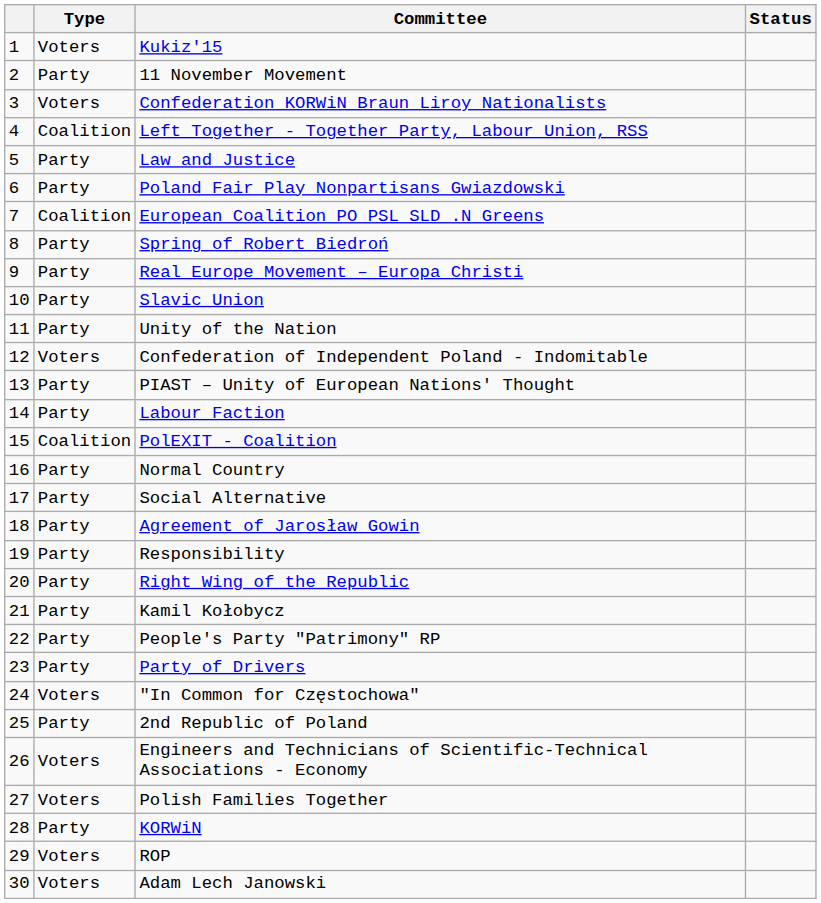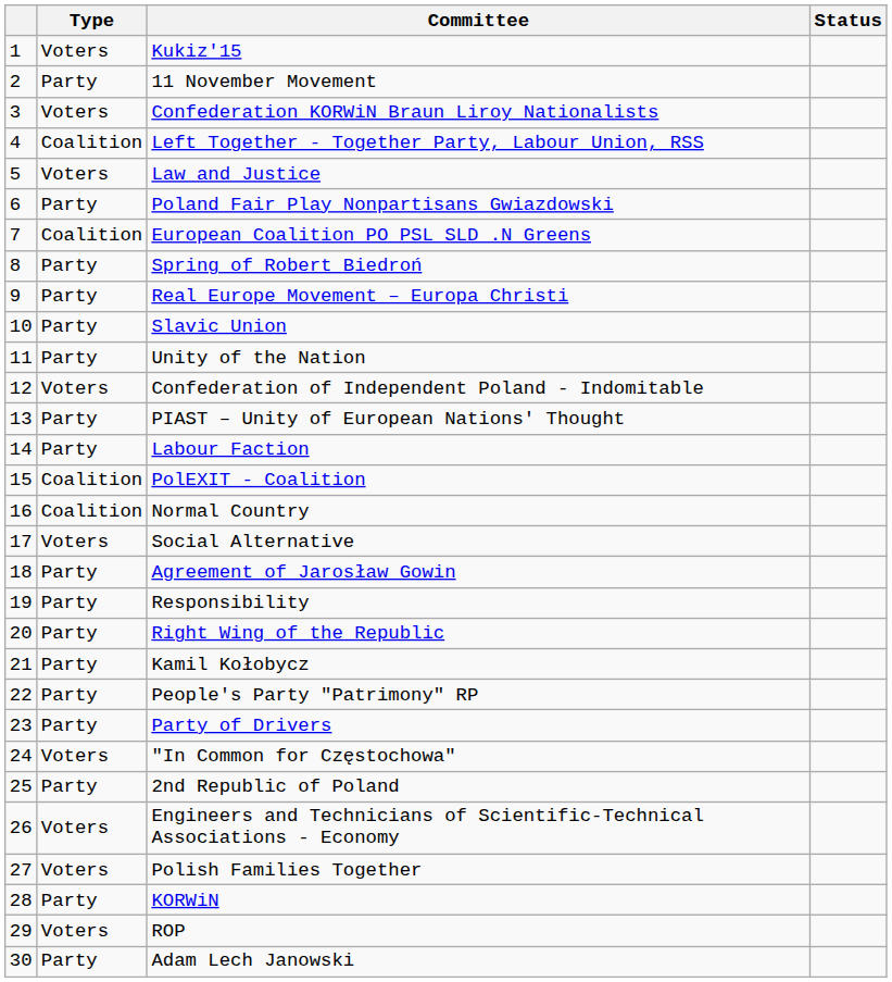 <table class="wikitable sortable mw-collapsible mw-collapsed">
 <tr>
 <th></th>
 <th>Type</th>
 <th>Committee</th>
 <th>Status</th>
 </tr>
 <tr>
 <td>1</td>
 <td>Voters</td>
 <td><a href='#'>Kukiz'15</a></td>
 <td></td>
 </tr>
 <tr>
 <td>2</td>
 <td>Party</td>
 <td>11 November Movement</td>
 <td></td>
 </tr>
 <tr>
 <td>3</td>
 <td>Voters</td>
 <td><a href='#'>Confederation KORWiN Braun Liroy Nationalists</a></td>
 <td></td>
 </tr>
 <tr>
 <td>4</td>
 <td>Coalition</td>
 <td><a href='#'>Left Together - Together Party, Labour Union, RSS</a></td>
 <td></td>
 </tr>
 <tr>
 <td>5</td>
-<td>Party</td>
+<td>Voters</td>
 <td><a href='#'>Law and Justice</a></td>
 <td></td>
 </tr>
 <tr>
 <td>6</td>
 <td>Party</td>
 <td><a href='#'>Poland Fair Play Nonpartisans Gwiazdowski</a></td>
 <td></td>
 </tr>
 <tr>
 <td>7</td>
 <td>Coalition</td>
 <td><a href='#'>European Coalition PO PSL SLD .N Greens</a></td>
 <td></td>
 </tr>
 <tr>
 <td>8</td>
 <td>Party</td>
 <td><a href='#'>Spring of Robert Biedroń</a></td>
 <td></td>
 </tr>
 <tr>
 <td>9</td>
 <td>Party</td>
 <td><a href='#'>Real Europe Movement – Europa Christi</a></td>
 <td></td>
 </tr>
 <tr>
 <td>10</td>
 <td>Party</td>
 <td><a href='#'>Slavic Union</a></td>
 <td></td>
 </tr>
 <tr>
 <td>11</td>
 <td>Party</td>
 <td>Unity of the Nation</td>
 <td></td>
 </tr>
 <tr>
 <td>12</td>
 <td>Voters</td>
 <td>Confederation of Independent Poland - Indomitable</td>
 <td></td>
 </tr>
 <tr>
 <td>13</td>
 <td>Party</td>
 <td>PIAST – Unity of European Nations' Thought</td>
 <td></td>
 </tr>
 <tr>
 <td>14</td>
 <td>Party</td>
 <td><a href='#'>Labour Faction</a></td>
 <td></td>
 </tr>
 <tr>
 <td>15</td>
 <td>Coalition</td>
 <td><a href='#'>PolEXIT - Coalition</a></td>
 <td></td>
 </tr>
 <tr>
 <td>16</td>
-<td>Party</td>
+<td>Coalition</td>
 <td>Normal Country</td>
 <td></td>
 </tr>
 <tr>
 <td>17</td>
-<td>Party</td>
+<td>Voters</td>
 <td>Social Alternative</td>
 <td></td>
 </tr>
 <tr>
 <td>18</td>
 <td>Party</td>
 <td><a href='#'>Agreement of Jarosław Gowin</a></td>
 <td></td>
 </tr>
 <tr>
 <td>19</td>
 <td>Party</td>
 <td>Responsibility</td>
 <td></td>
 </tr>
 <tr>
 <td>20</td>
 <td>Party</td>
 <td><a href='#'>Right Wing of the Republic</a></td>
 <td></td>
 </tr>
 <tr>
 <td>21</td>
 <td>Party</td>
 <td>Kamil Kołobycz</td>
 <td></td>
 </tr>
 <tr>
 <td>22</td>
 <td>Party</td>
 <td>People's Party "Patrimony" RP</td>
 <td></td>
 </tr>
 <tr>
 <td>23</td>
 <td>Party</td>
 <td><a href='#'>Party of Drivers</a></td>
 <td></td>
 </tr>
 <tr>
 <td>24</td>
 <td>Voters</td>
 <td>"In Common for Częstochowa"</td>
 <td></td>
 </tr>
 <tr>
 <td>25</td>
 <td>Party</td>
 <td>2nd Republic of Poland</td>
 <td></td>
 </tr>
 <tr>
 <td>26</td>
 <td>Voters</td>
 <td>Engineers and Technicians of Scientific-Technical Associations - Economy</td>
 <td></td>
 </tr>
 <tr>
 <td>27</td>
 <td>Voters</td>
 <td>Polish Families Together</td>
 <td></td>
 </tr>
 <tr>
 <td>28</td>
 <td>Party</td>
 <td><a href='#'>KORWiN</a></td>
 <td></td>
 </tr>
 <tr>
 <td>29</td>
 <td>Voters</td>
 <td>ROP</td>
 <td></td>
 </tr>
 <tr>
 <td>30</td>
-<td>Voters</td>
+<td>Party</td>
 <td>Adam Lech Janowski</td>
 <td></td>
 </tr>
 </table>
